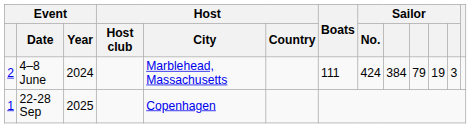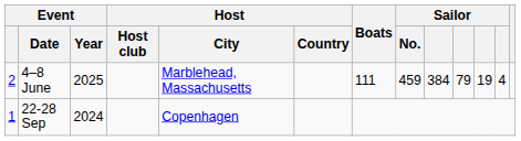 <table class="wikitable sortable">
 <tr>
 <th colspan=3>Event</th>
 <th colspan=3>Host</th>
 <th rowspan=2>Boats</th>
 <th colspan=5>Sailor</th>
 <th rowspan=2></th>
 </tr>
 <tr>
 <th></th>
 <th>Date</th>
 <th>Year</th>
 <th>Host club</th>
 <th>City</th>
 <th>Country</th>
 <th>No.</th>
 <th></th>
 <th></th>
 <th></th>
 <th></th>
 </tr>
 <tr>
 <td><a href='#'>2</a></td>
 <td>4–8 June</td>
-<td>2024</td>
+<td>2025</td>
 <td></td>
 <td><a href='#'>Marblehead, Massachusetts</a></td>
 <td></td>
 <td>111</td>
-<td>424</td>
+<td>459</td>
 <td>384</td>
 <td>79</td>
 <td>19</td>
-<td>3</td>
+<td>4</td>
 <td></td>
 </tr>
 <tr>
 <td><a href='#'>1</a></td>
 <td>22-28 Sep</td>
-<td>2025</td>
+<td>2024</td>
 <td></td>
 <td><a href='#'>Copenhagen</a></td>
 <td></td>
 </tr>
 </table>
